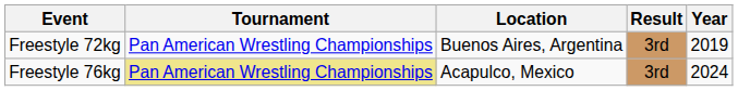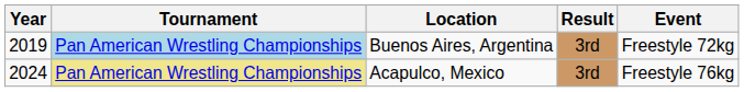 <table class="wikitable" style="font-size:95%;">
 <tr>
-<th>Event</th>
+<th>Year</th>
 <th>Tournament</th>
 <th>Location</th>
 <th>Result</th>
-<th>Year</th>
+<th>Event</th>
 </tr>
 <tr>
-<td>Freestyle 72kg</td>
-<td><a href='#'>Pan American Wrestling Championships</a></td>
+<td>2019</td>
+<td style="background: lightblue;"><a href='#'>Pan American Wrestling Championships</a></td>
 <td>Buenos Aires, Argentina</td>
 <td align="center" bgcolor="cc9966">3rd</td>
-<td>2019</td>
+<td>Freestyle 72kg</td>
 </tr>
 <tr>
-<td>Freestyle 76kg</td>
+<td>2024</td>
 <td style="background: khaki;"><a href='#'>Pan American Wrestling Championships</a></td>
 <td>Acapulco, Mexico</td>
 <td align="center" bgcolor="cc9966">3rd</td>
-<td>2024</td>
+<td>Freestyle 76kg</td>
 </tr>
 </table>
